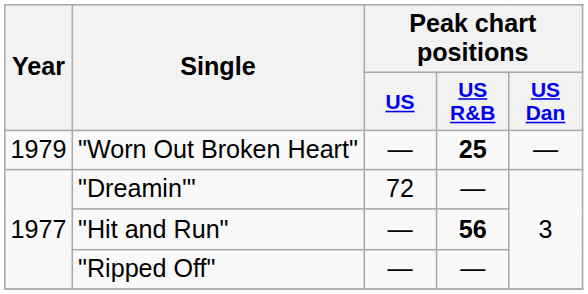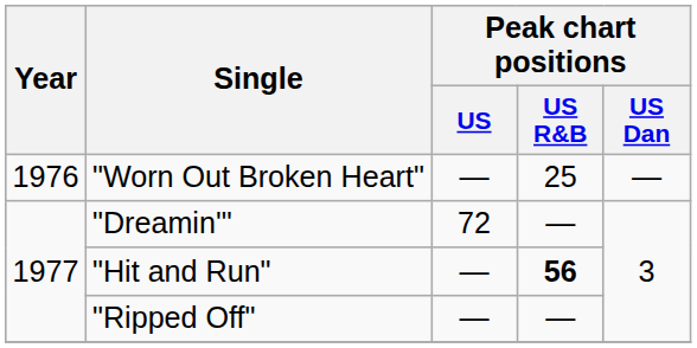 <table class="wikitable" style="text-align:center;">
 <tr>
 <th rowspan="2">Year</th>
 <th rowspan="2">Single</th>
 <th colspan="3">Peak chart positions</th>
 </tr>
 <tr style="font-size:smaller;">
 <th width="40"><a href='#'>US</a><br></th>
 <th width="40"><a href='#'>US<br>R&B</a><br></th>
 <th width="40"><a href='#'>US<br>Dan</a><br></th>
 </tr>
 <tr>
-<td rowspan="1">1979</td>
+<td rowspan="1">1976</td>
 <td align="left">"Worn Out Broken Heart"</td>
 <td>—</td>
-<td><strong>25</strong></td>
+<td>25</td>
 <td>—</td>
 </tr>
 <tr>
 <td rowspan="3">1977</td>
 <td align="left">"Dreamin'"</td>
 <td>72</td>
 <td>—</td>
 <td rowspan="3">3</td>
 </tr>
 <tr>
 <td align="left">"Hit and Run"</td>
 <td>—</td>
 <td><strong>56</strong></td>
 </tr>
 <tr>
 <td align="left">"Ripped Off"</td>
 <td>—</td>
 <td>—</td>
 </tr>
 <tr>
 </tr>
 </table>
